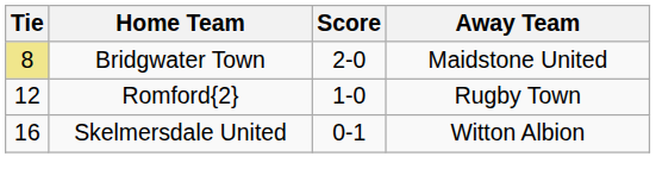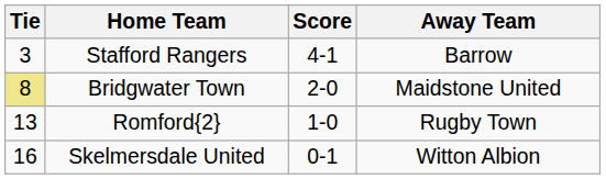 <table class="wikitable" style="text-align:center;">
 <tr>
 <th width=20>Tie</th>
 <th width=175>Home Team</th>
 <th width=20>Score</th>
 <th width=175>Away Team</th>
 </tr>
 <tr>
+<td>3</td>
+<td>Stafford Rangers</td>
+<td>4-1</td>
+<td>Barrow</td>
+</tr>
+<tr>
 <td style="background: khaki;">8</td>
 <td>Bridgwater Town</td>
 <td>2-0</td>
 <td>Maidstone United</td>
 </tr>
 <tr>
-<td>12</td>
+<td>13</td>
 <td>Romford{2}</td>
 <td>1-0</td>
 <td>Rugby Town</td>
 </tr>
 <tr>
 <td>16</td>
 <td>Skelmersdale United</td>
 <td>0-1</td>
 <td>Witton Albion</td>
 </tr>
 </table>
